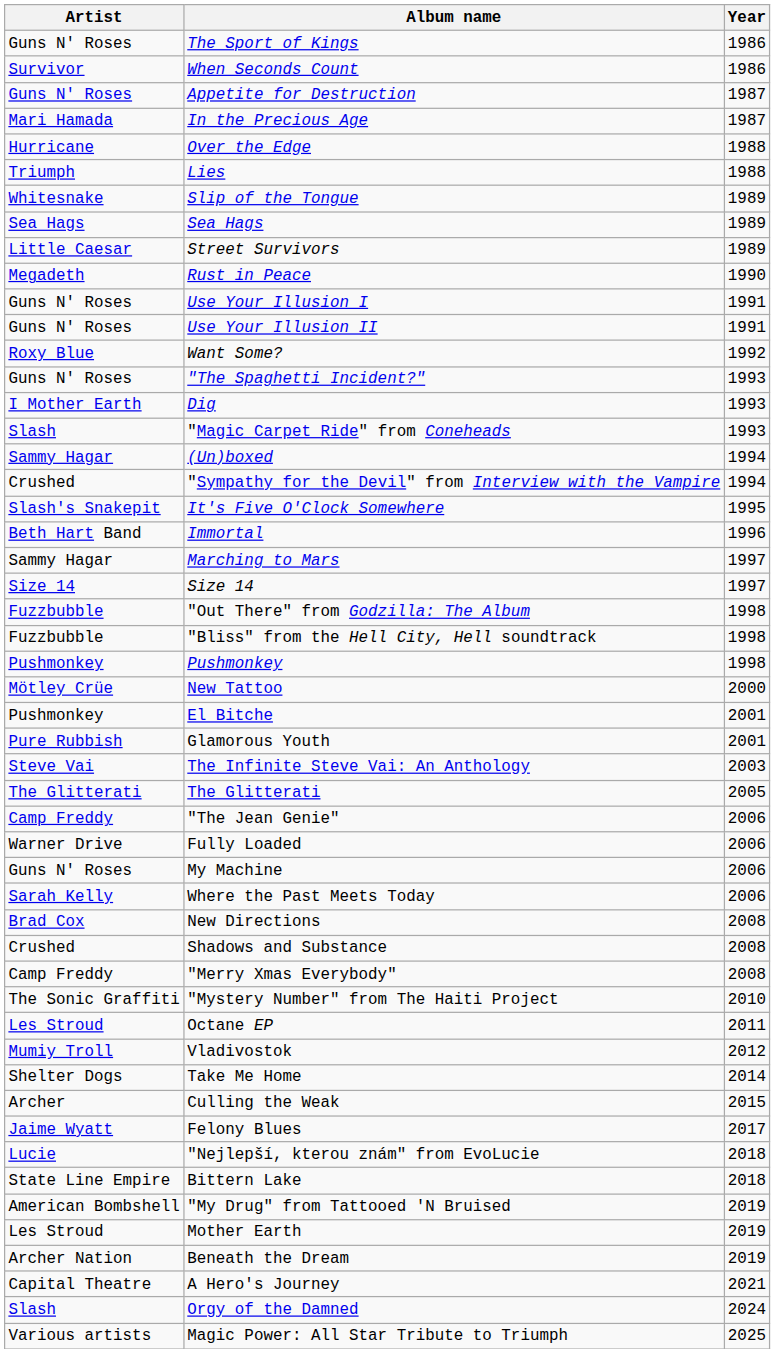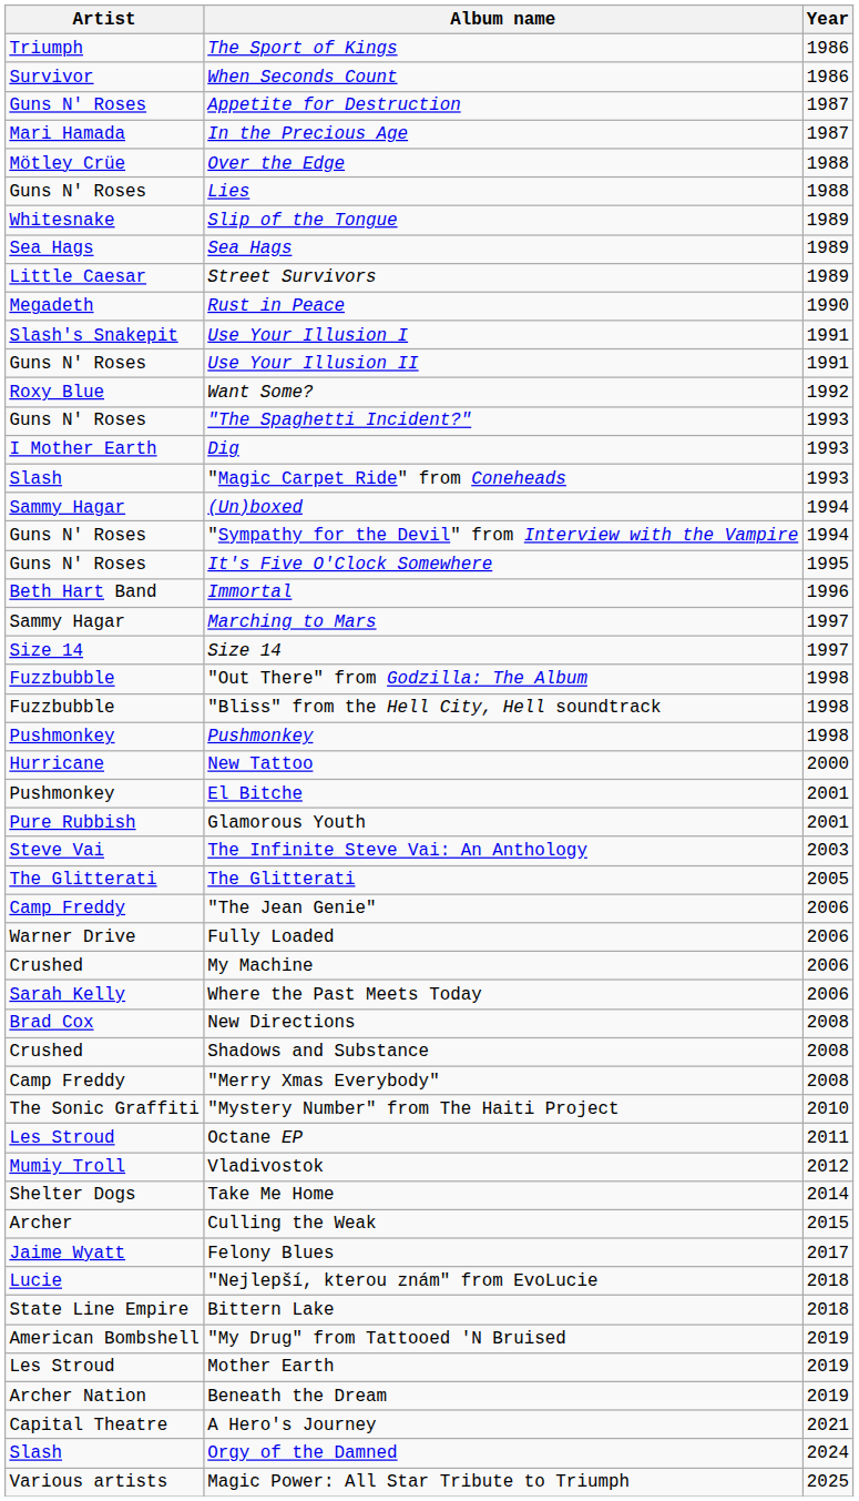 <table class="wikitable sortable" border="1">
 <tr>
 <th>Artist</th>
 <th>Album name</th>
 <th>Year</th>
 </tr>
 <tr>
-<td>Guns N' Roses</td>
+<td><a href='#'>Triumph</a></td>
 <td><em><a href='#'>The Sport of Kings</a></em></td>
 <td>1986</td>
 </tr>
 <tr>
 <td><a href='#'>Survivor</a></td>
 <td><em><a href='#'>When Seconds Count</a></em></td>
 <td>1986</td>
 </tr>
 <tr>
 <td><a href='#'>Guns N' Roses</a></td>
 <td><em><a href='#'>Appetite for Destruction</a></em></td>
 <td>1987</td>
 </tr>
 <tr>
 <td><a href='#'>Mari Hamada</a></td>
 <td><em><a href='#'>In the Precious Age</a></em></td>
 <td>1987</td>
 </tr>
 <tr>
-<td><a href='#'>Hurricane</a></td>
+<td><a href='#'>Mötley Crüe</a><em></td>
 <td><em><a href='#'>Over the Edge</a></em></td>
 <td>1988</td>
 </tr>
 <tr>
-<td><a href='#'>Triumph</a></td>
+<td>Guns N' Roses</td>
 <td><em><a href='#'>Lies</a></em></td>
 <td>1988</td>
 </tr>
 <tr>
 <td><a href='#'>Whitesnake</a></td>
 <td><em><a href='#'>Slip of the Tongue</a></em></td>
 <td>1989</td>
 </tr>
 <tr>
 <td><a href='#'>Sea Hags</a></td>
 <td><em><a href='#'>Sea Hags</a></em></td>
 <td>1989</td>
 </tr>
 <tr>
 <td><a href='#'>Little Caesar</a></td>
 <td><em>Street Survivors</em></td>
 <td>1989</td>
 </tr>
 <tr>
 <td><a href='#'>Megadeth</a></td>
 <td><em><a href='#'>Rust in Peace</a></em></td>
 <td>1990</td>
 </tr>
 <tr>
-<td>Guns N' Roses</td>
+<td><a href='#'>Slash's Snakepit</a></td>
 <td><em><a href='#'>Use Your Illusion I</a></em></td>
 <td>1991</td>
 </tr>
 <tr>
 <td>Guns N' Roses</td>
 <td><em><a href='#'>Use Your Illusion II</a></em></td>
 <td>1991</td>
 </tr>
 <tr>
 <td><a href='#'>Roxy Blue</a></td>
 <td><em>Want Some?</em></td>
 <td>1992</td>
 </tr>
 <tr>
 <td>Guns N' Roses</td>
 <td><em><a href='#'>"The Spaghetti Incident?"</a></em></td>
 <td>1993</td>
 </tr>
 <tr>
 <td><a href='#'>I Mother Earth</a></td>
 <td><em><a href='#'>Dig</a></em></td>
 <td>1993</td>
 </tr>
 <tr>
 <td><a href='#'>Slash</a></td>
 <td>"<a href='#'>Magic Carpet Ride</a>" from <em><a href='#'>Coneheads</a></em></td>
 <td>1993</td>
 </tr>
 <tr>
 <td><a href='#'>Sammy Hagar</a></td>
 <td><em><a href='#'>(Un)boxed</a></em></td>
 <td>1994</td>
 </tr>
 <tr>
-<td>Crushed</td>
+<td>Guns N' Roses</td>
 <td>"<a href='#'>Sympathy for the Devil</a>" from <em><a href='#'>Interview with the Vampire</a></em></td>
 <td>1994</td>
 </tr>
 <tr>
-<td><a href='#'>Slash's Snakepit</a></td>
+<td>Guns N' Roses</td>
 <td><em><a href='#'>It's Five O'Clock Somewhere</a></em></td>
 <td>1995</td>
 </tr>
 <tr>
 <td><a href='#'>Beth Hart</a> Band</td>
 <td><em><a href='#'>Immortal</a></em></td>
 <td>1996</td>
 </tr>
 <tr>
 <td>Sammy Hagar</td>
 <td><em><a href='#'>Marching to Mars</a></em></td>
 <td>1997</td>
 </tr>
 <tr>
 <td><a href='#'>Size 14</a></td>
 <td><em>Size 14</em></td>
 <td>1997</td>
 </tr>
 <tr>
 <td><a href='#'>Fuzzbubble</a></td>
 <td>"Out There" from <em><a href='#'>Godzilla: The Album</a></em></td>
 <td>1998</td>
 </tr>
 <tr>
 <td>Fuzzbubble</td>
 <td>"Bliss" from the <em>Hell City, Hell</em> soundtrack</td>
 <td>1998</td>
 </tr>
 <tr>
 <td><a href='#'>Pushmonkey</a></td>
 <td><em><a href='#'>Pushmonkey</a></em></td>
 <td>1998</td>
 </tr>
 <tr>
-<td><a href='#'>Mötley Crüe</a><em></td>
+<td><a href='#'>Hurricane</a></td>
 <td></em><a href='#'>New Tattoo</a><em></td>
 <td>2000</td>
 </tr>
 <tr>
 <td>Pushmonkey</td>
 <td></em><a href='#'>El Bitche</a><em></td>
 <td>2001</td>
 </tr>
 <tr>
 <td><a href='#'>Pure Rubbish</a></td>
 <td></em>Glamorous Youth<em></td>
 <td>2001</td>
 </tr>
 <tr>
 <td><a href='#'>Steve Vai</a></td>
 <td></em><a href='#'>The Infinite Steve Vai: An Anthology</a><em> </td>
 <td>2003</td>
 </tr>
 <tr>
 <td><a href='#'>The Glitterati</a></td>
 <td></em><a href='#'>The Glitterati</a><em></td>
 <td>2005</td>
 </tr>
 <tr>
 <td><a href='#'>Camp Freddy</a></td>
 <td>"The Jean Genie"</td>
 <td>2006</td>
 </tr>
 <tr>
 <td>Warner Drive</td>
 <td></em>Fully Loaded<em></td>
 <td>2006</td>
 </tr>
 <tr>
-<td>Guns N' Roses</td>
+<td>Crushed</td>
 <td></em>My Machine<em></td>
 <td>2006</td>
 </tr>
 <tr>
 <td><a href='#'>Sarah Kelly</a></td>
 <td></em>Where the Past Meets Today<em></td>
 <td>2006</td>
 </tr>
 <tr>
 <td><a href='#'>Brad Cox</a></td>
 <td></em>New Directions<em></td>
 <td>2008</td>
 </tr>
 <tr>
 <td>Crushed</td>
 <td></em>Shadows and Substance<em></td>
 <td>2008</td>
 </tr>
 <tr>
 <td>Camp Freddy</td>
 <td>"Merry Xmas Everybody"</td>
 <td>2008</td>
 </tr>
 <tr>
 <td>The Sonic Graffiti</td>
 <td>"Mystery Number" from </em>The Haiti Project<em></td>
 <td>2010</td>
 </tr>
 <tr>
 <td><a href='#'>Les Stroud</a></td>
 <td></em>Octane<em> EP</td>
 <td>2011</td>
 </tr>
 <tr>
 <td><a href='#'>Mumiy Troll</a></td>
 <td></em>Vladivostok<em></td>
 <td>2012</td>
 </tr>
 <tr>
 <td>Shelter Dogs</td>
 <td></em>Take Me Home<em></td>
 <td>2014</td>
 </tr>
 <tr>
 <td>Archer</td>
 <td></em>Culling the Weak<em></td>
 <td>2015</td>
 </tr>
 <tr>
 <td><a href='#'>Jaime Wyatt</a></td>
 <td></em>Felony Blues<em></td>
 <td>2017</td>
 </tr>
 <tr>
 <td><a href='#'>Lucie</a></td>
 <td>"Nejlepší, kterou znám" from </em>EvoLucie<em></td>
 <td>2018</td>
 </tr>
 <tr>
 <td>State Line Empire</td>
 <td></em>Bittern Lake<em></td>
 <td>2018</td>
 </tr>
 <tr>
 <td>American Bombshell</td>
 <td>"My Drug" from </em>Tattooed 'N Bruised<em></td>
 <td>2019</td>
 </tr>
 <tr>
 <td>Les Stroud</td>
 <td></em>Mother Earth<em></td>
 <td>2019</td>
 </tr>
 <tr>
 <td>Archer Nation</td>
 <td></em>Beneath the Dream<em></td>
 <td>2019</td>
 </tr>
 <tr>
 <td>Capital Theatre</td>
 <td></em>A Hero's Journey<em></td>
 <td>2021</td>
 </tr>
 <tr>
 <td><a href='#'>Slash</a></td>
 <td></em><a href='#'>Orgy of the Damned</a><em></td>
 <td>2024</td>
 </tr>
 <tr>
 <td>Various artists</td>
 <td></em>Magic Power: All Star Tribute to Triumph<em></td>
 <td>2025</td>
 </tr>
 </table>
